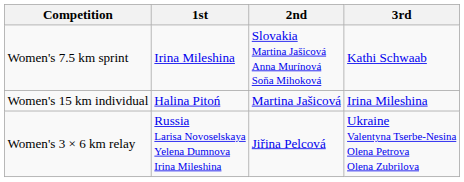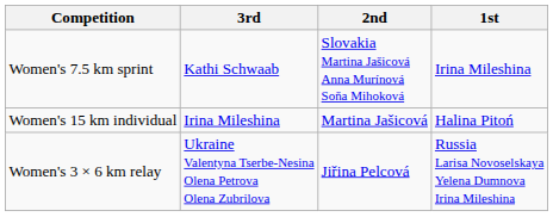 <table class="wikitable">
 <tr>
 <th>Competition</th>
+<th>3rd</th>
+<th>2nd</th>
 <th>1st</th>
-<th>2nd</th>
-<th>3rd</th>
 </tr>
 <tr>
 <td>Women's 7.5 km sprint</td>
+<td> <a href='#'>Kathi Schwaab</a></td>
+<td> <a href='#'>Slovakia</a><br><small><a href='#'>Martina Jašicová</a><br><a href='#'>Anna Murínová</a><br><a href='#'>Soňa Mihoková</a></small></td>
 <td> <a href='#'>Irina Mileshina</a></td>
-<td> <a href='#'>Slovakia</a><br><small><a href='#'>Martina Jašicová</a><br><a href='#'>Anna Murínová</a><br><a href='#'>Soňa Mihoková</a></small></td>
-<td> <a href='#'>Kathi Schwaab</a></td>
 </tr>
 <tr>
 <td>Women's 15 km individual</td>
+<td> <a href='#'>Irina Mileshina</a></td>
+<td> <a href='#'>Martina Jašicová</a></td>
 <td> <a href='#'>Halina Pitoń</a></td>
-<td> <a href='#'>Martina Jašicová</a></td>
-<td> <a href='#'>Irina Mileshina</a></td>
 </tr>
 <tr>
 <td>Women's 3 × 6 km relay</td>
+<td> <a href='#'>Ukraine</a><br><small><a href='#'>Valentyna Tserbe-Nesina</a><br><a href='#'>Olena Petrova</a><br><a href='#'>Olena Zubrilova</a></small></td>
+<td> <a href='#'>Jiřina Pelcová</a></td>
 <td> <a href='#'>Russia</a><br><small><a href='#'>Larisa Novoselskaya</a><br><a href='#'>Yelena Dumnova</a><br><a href='#'>Irina Mileshina</a></small></td>
-<td> <a href='#'>Jiřina Pelcová</a></td>
-<td> <a href='#'>Ukraine</a><br><small><a href='#'>Valentyna Tserbe-Nesina</a><br><a href='#'>Olena Petrova</a><br><a href='#'>Olena Zubrilova</a></small></td>
 </tr>
 </table>
